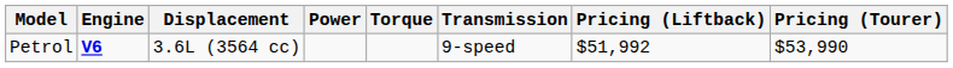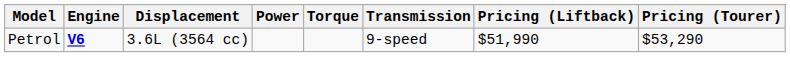 <table class="wikitable">
 <tr>
 <th>Model</th>
 <th>Engine</th>
 <th>Displacement</th>
 <th>Power</th>
 <th>Torque</th>
 <th>Transmission</th>
 <th>Pricing (Liftback)</th>
 <th>Pricing (Tourer)</th>
 </tr>
 <tr>
 <td>Petrol</td>
 <td><strong><a href='#'>V6</a></strong></td>
 <td>3.6L (3564 cc)</td>
 <td></td>
 <td></td>
 <td>9-speed</td>
-<td>$51,992</td>
-<td>$53,990</td>
+<td>$51,990</td>
+<td>$53,290</td>
 </tr>
 </table>
